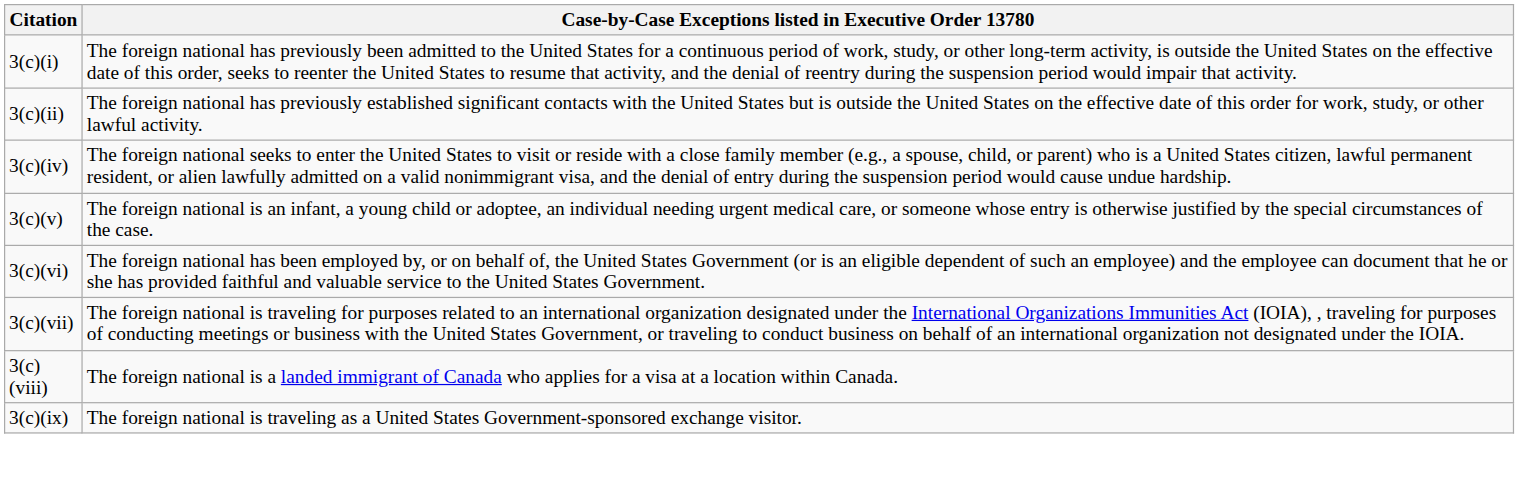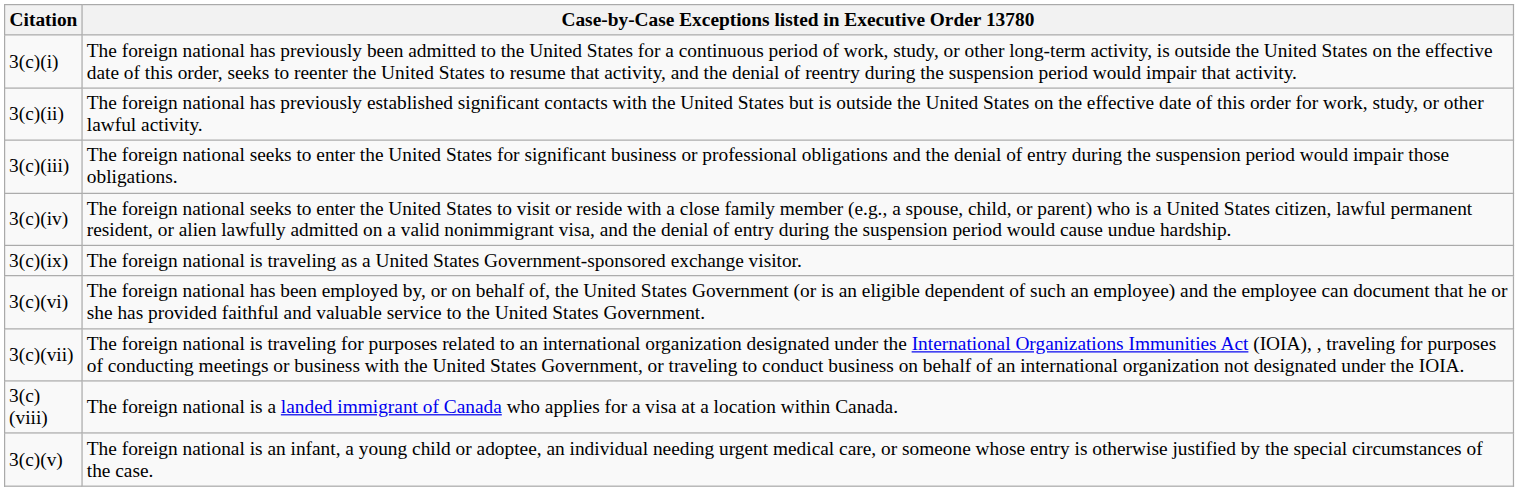 <table class="wikitable">
 <tr>
 <th>Citation</th>
 <th>Case-by-Case Exceptions listed in Executive Order 13780</th>
 </tr>
 <tr>
 <td>3(c)(i)</td>
 <td>The foreign national has previously been admitted to the United States for a continuous period of work, study, or other long-term activity, is outside the United States on the effective date of this order, seeks to reenter the United States to resume that activity, and the denial of reentry during the suspension period would impair that activity.</td>
 </tr>
 <tr>
 <td>3(c)(ii)</td>
 <td>The foreign national has previously established significant contacts with the United States but is outside the United States on the effective date of this order for work, study, or other lawful activity.</td>
 </tr>
 <tr>
+<td>3(c)(iii)</td>
+<td>The foreign national seeks to enter the United States for significant business or professional obligations and the denial of entry during the suspension period would impair those obligations.</td>
+</tr>
+<tr>
 <td>3(c)(iv)</td>
 <td>The foreign national seeks to enter the United States to visit or reside with a close family member (e.g., a spouse, child, or parent) who is a United States citizen, lawful permanent resident, or alien lawfully admitted on a valid nonimmigrant visa, and the denial of entry during the suspension period would cause undue hardship.</td>
 </tr>
 <tr>
-<td>3(c)(v)</td>
-<td>The foreign national is an infant, a young child or adoptee, an individual needing urgent medical care, or someone whose entry is otherwise justified by the special circumstances of the case.</td>
+<td>3(c)(ix)</td>
+<td>The foreign national is traveling as a United States Government-sponsored exchange visitor.</td>
 </tr>
 <tr>
 <td>3(c)(vi)</td>
 <td>The foreign national has been employed by, or on behalf of, the United States Government (or is an eligible dependent of such an employee) and the employee can document that he or she has provided faithful and valuable service to the United States Government.</td>
 </tr>
 <tr>
 <td>3(c)(vii)</td>
 <td>The foreign national is traveling for purposes related to an international organization designated under the <a href='#'>International Organizations Immunities Act</a> (IOIA), , traveling for purposes of conducting meetings or business with the United States Government, or traveling to conduct business on behalf of an international organization not designated under the IOIA.</td>
 </tr>
 <tr>
 <td>3(c)(viii)</td>
 <td>The foreign national is a <a href='#'>landed immigrant of Canada</a> who applies for a visa at a location within Canada.</td>
 </tr>
 <tr>
-<td>3(c)(ix)</td>
-<td>The foreign national is traveling as a United States Government-sponsored exchange visitor.</td>
+<td>3(c)(v)</td>
+<td>The foreign national is an infant, a young child or adoptee, an individual needing urgent medical care, or someone whose entry is otherwise justified by the special circumstances of the case.</td>
 </tr>
 </table>
